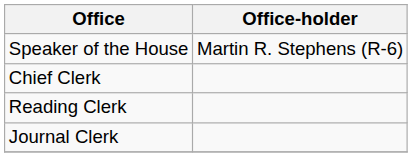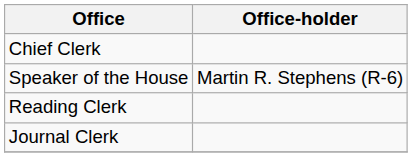 <table class="wikitable">
 <tr>
 <th>Office</th>
 <th>Office-holder</th>
 </tr>
 <tr>
+<td>Chief Clerk</td>
+<td></td>
+</tr>
+<tr>
 <td>Speaker of the House</td>
 <td>Martin R. Stephens (R-6)</td>
-</tr>
-<tr>
-<td>Chief Clerk</td>
-<td></td>
 </tr>
 <tr>
 <td>Reading Clerk</td>
 <td></td>
 </tr>
 <tr>
 <td>Journal Clerk</td>
 <td></td>
 </tr>
 <tr>
 </tr>
 </table>
